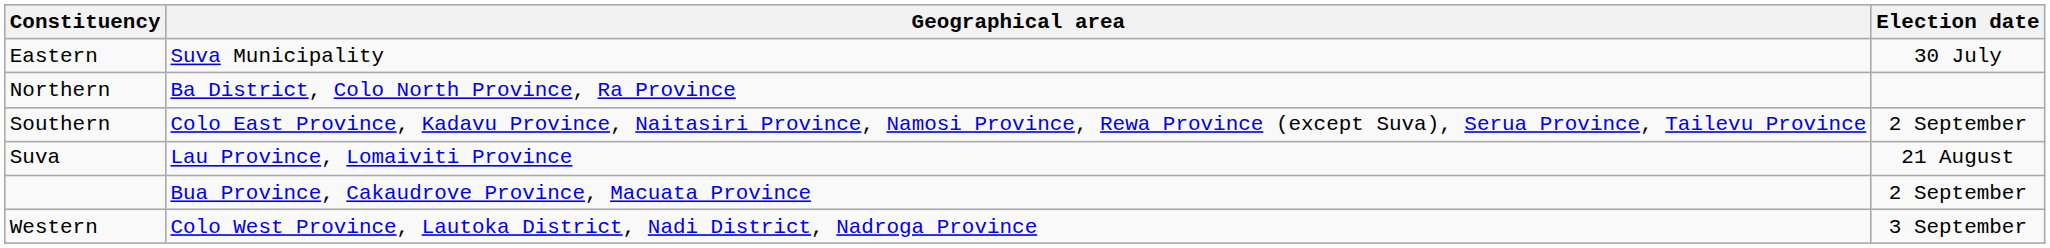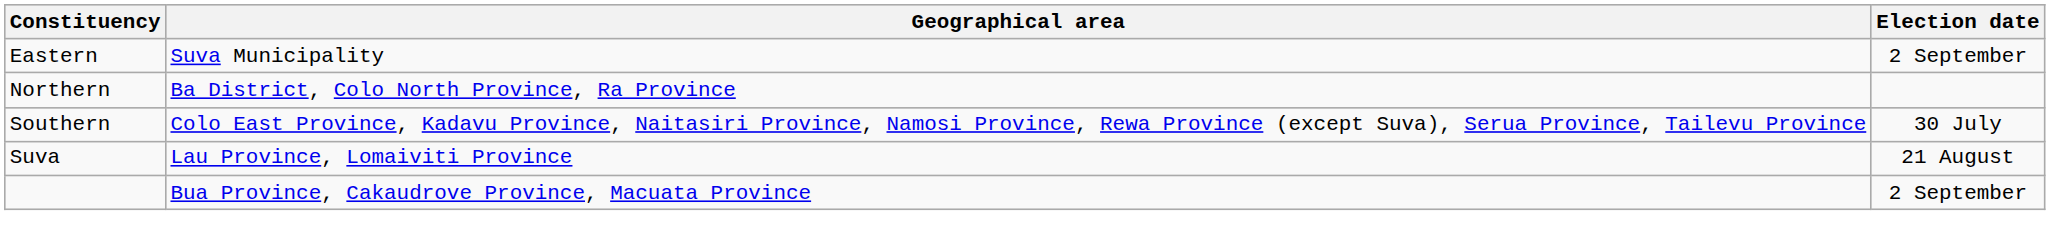 <table class=wikitable>
 <tr>
 <th>Constituency</th>
 <th>Geographical area</th>
 <th>Election date</th>
 </tr>
 <tr>
 <td>Eastern</td>
 <td><a href='#'>Suva</a> Municipality</td>
-<td align=center>30 July</td>
+<td align=center>2 September</td>
 </tr>
 <tr>
 <td>Northern</td>
 <td><a href='#'>Ba District</a>, <a href='#'>Colo North Province</a>, <a href='#'>Ra Province</a></td>
 <td align=center></td>
 </tr>
 <tr>
 <td>Southern</td>
 <td><a href='#'>Colo East Province</a>, <a href='#'>Kadavu Province</a>, <a href='#'>Naitasiri Province</a>, <a href='#'>Namosi Province</a>, <a href='#'>Rewa Province</a> (except Suva), <a href='#'>Serua Province</a>, <a href='#'>Tailevu Province</a></td>
-<td align=center>2 September</td>
+<td align=center>30 July</td>
 </tr>
 <tr>
 <td>Suva</td>
 <td><a href='#'>Lau Province</a>, <a href='#'>Lomaiviti Province</a></td>
 <td align=center>21 August</td>
 </tr>
 <tr>
 <td></td>
 <td><a href='#'>Bua Province</a>, <a href='#'>Cakaudrove Province</a>, <a href='#'>Macuata Province</a></td>
 <td align=center>2 September</td>
 </tr>
-<tr>
-<td>Western</td>
-<td><a href='#'>Colo West Province</a>, <a href='#'>Lautoka District</a>, <a href='#'>Nadi District</a>, <a href='#'>Nadroga Province</a></td>
-<td align=center>3 September</td>
-</tr>
 </table>
